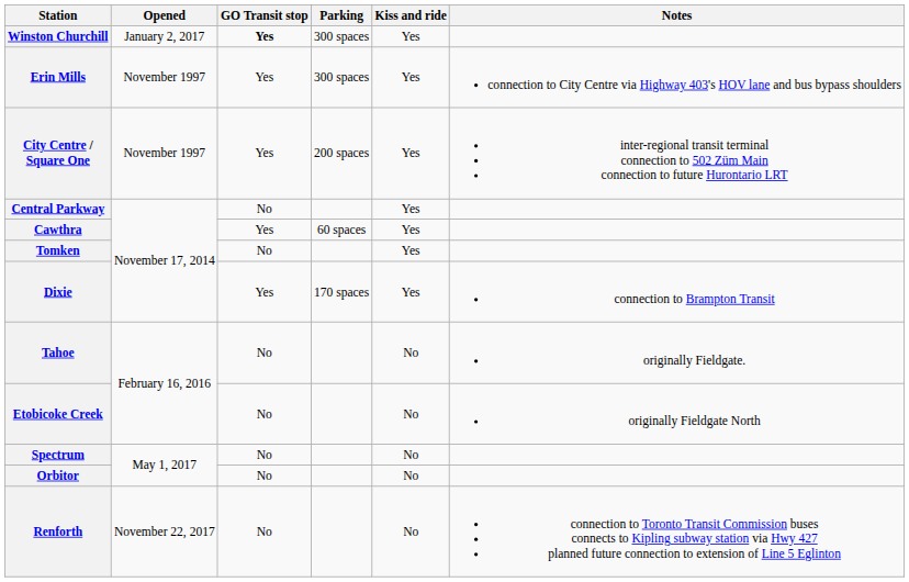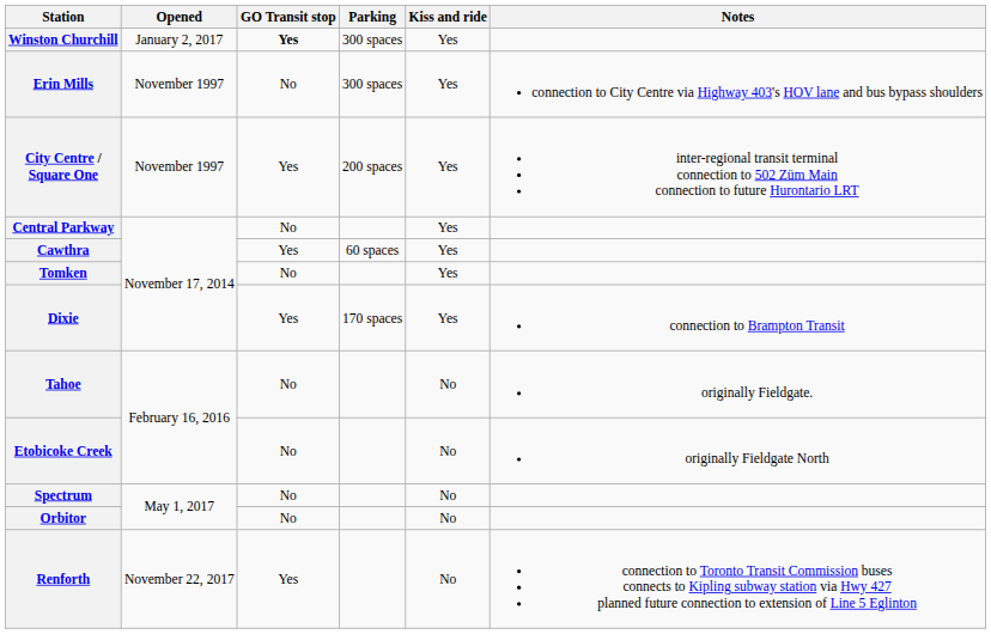 <table class="wikitable" style="font-size:90%;border:1px;text-align: center;">
 <tr>
 <th>Station</th>
 <th>Opened</th>
 <th>GO Transit stop</th>
 <th> Parking</th>
 <th> Kiss and ride</th>
 <th>Notes</th>
 </tr>
 <tr>
 <th><a href='#'>Winston Churchill</a></th>
 <td>January 2, 2017</td>
 <td><strong>Yes</strong></td>
 <td>300 spaces</td>
 <td>Yes</td>
 <td></td>
 </tr>
 <tr>
 <th><a href='#'>Erin Mills</a></th>
 <td>November 1997</td>
-<td>Yes</td>
+<td>No</td>
 <td>300 spaces</td>
 <td>Yes</td>
 <td><br><ul><li>connection to City Centre via <a href='#'>Highway 403</a>'s <a href='#'>HOV lane</a> and bus bypass shoulders</li></ul></td>
 </tr>
 <tr>
 <th><a href='#'>City Centre</a> /<br><a href='#'>Square One</a></th>
 <td>November 1997</td>
 <td>Yes</td>
 <td>200 spaces</td>
 <td>Yes</td>
 <td><br><ul><li>inter-regional transit terminal</li><li>connection to <a href='#'>502 Züm Main</a></li><li>connection to future <a href='#'>Hurontario LRT</a></li></ul></td>
 </tr>
 <tr>
 <th><a href='#'>Central Parkway</a></th>
 <td rowspan="4">November 17, 2014</td>
 <td>No</td>
 <td></td>
 <td>Yes</td>
 <td></td>
 </tr>
 <tr>
 <th><a href='#'>Cawthra</a></th>
 <td>Yes</td>
 <td>60 spaces</td>
 <td>Yes</td>
 <td></td>
 </tr>
 <tr>
 <th><a href='#'>Tomken</a></th>
 <td>No</td>
 <td></td>
 <td>Yes</td>
 <td></td>
 </tr>
 <tr>
 <th><a href='#'>Dixie</a></th>
 <td>Yes</td>
 <td>170 spaces</td>
 <td>Yes</td>
 <td><br><ul><li>connection to <a href='#'>Brampton Transit</a></li></ul></td>
 </tr>
 <tr>
 <th><a href='#'>Tahoe</a></th>
 <td rowspan="2">February 16, 2016</td>
 <td>No</td>
 <td></td>
 <td>No</td>
 <td><br><ul><li>originally Fieldgate.</li></ul></td>
 </tr>
 <tr>
 <th><a href='#'>Etobicoke Creek</a></th>
 <td>No</td>
 <td></td>
 <td>No</td>
 <td><br><ul><li>originally Fieldgate North </li></ul></td>
 </tr>
 <tr>
 <th><a href='#'>Spectrum</a></th>
 <td rowspan="2">May 1, 2017</td>
 <td>No</td>
 <td></td>
 <td>No</td>
 <td></td>
 </tr>
 <tr>
 <th><a href='#'>Orbitor</a></th>
 <td>No</td>
 <td></td>
 <td>No</td>
 <td></td>
 </tr>
 <tr>
 <th><a href='#'>Renforth</a></th>
 <td>November 22, 2017</td>
-<td>No</td>
+<td>Yes</td>
 <td></td>
 <td>No</td>
 <td><br><ul><li>connection to <a href='#'>Toronto Transit Commission</a> buses</li><li>connects to <a href='#'>Kipling subway station</a> via <a href='#'>Hwy 427</a></li><li>planned future connection to extension of <a href='#'>Line 5 Eglinton</a></li></ul></td>
 </tr>
 <tr>
 </tr>
 </table>
